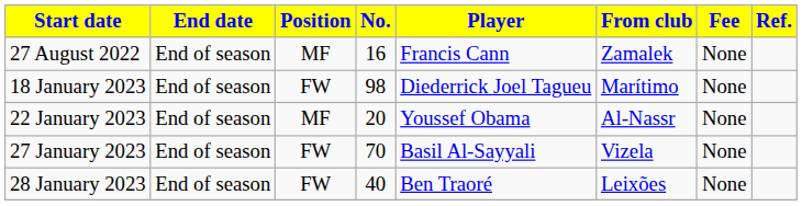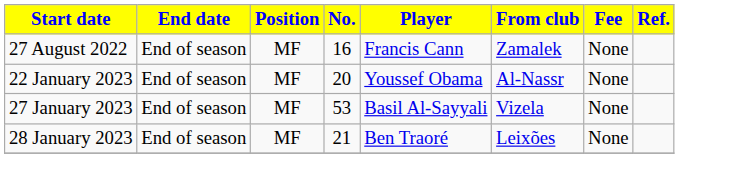 <table class="wikitable sortable">
 <tr>
 <th style="background:yellow; color:blue;"><strong>Start date</strong></th>
 <th style="background:yellow; color:blue;"><strong>End date</strong></th>
 <th style="background:yellow; color:blue;"><strong>Position</strong></th>
 <th style="background:yellow; color:blue;"><strong>No.</strong></th>
 <th style="background:yellow; color:blue;"><strong>Player</strong></th>
 <th style="background:yellow; color:blue;"><strong>From club</strong></th>
 <th style="background:yellow; color:blue;"><strong>Fee</strong></th>
 <th style="background:yellow; color:blue;"><strong>Ref.</strong></th>
 </tr>
 <tr>
 <td>27 August 2022</td>
 <td>End of season</td>
 <td style="text-align:center;">MF</td>
 <td style="text-align:center;">16</td>
 <td style="text-align:left;"> <a href='#'>Francis Cann</a></td>
 <td style="text-align:left;"> <a href='#'>Zamalek</a></td>
 <td>None</td>
 <td></td>
 </tr>
 <tr>
-<td>18 January 2023</td>
-<td>End of season</td>
-<td style="text-align:center;">FW</td>
-<td style="text-align:center;">98</td>
-<td style="text-align:left;"> <a href='#'>Diederrick Joel Tagueu</a></td>
-<td style="text-align:left;"> <a href='#'>Marítimo</a></td>
-<td>None</td>
-<td></td>
-</tr>
-<tr>
 <td>22 January 2023</td>
 <td>End of season</td>
 <td style="text-align:center;">MF</td>
 <td style="text-align:center;">20</td>
 <td style="text-align:left;"> <a href='#'>Youssef Obama</a></td>
 <td style="text-align:left;"> <a href='#'>Al-Nassr</a></td>
 <td>None</td>
 <td></td>
 </tr>
 <tr>
 <td>27 January 2023</td>
 <td>End of season</td>
-<td style="text-align:center;">FW</td>
-<td style="text-align:center;">70</td>
+<td style="text-align:center;">MF</td>
+<td style="text-align:center;">53</td>
 <td style="text-align:left;"> <a href='#'>Basil Al-Sayyali</a></td>
 <td style="text-align:left;"> <a href='#'>Vizela</a></td>
 <td>None</td>
 <td></td>
 </tr>
 <tr>
 <td>28 January 2023</td>
 <td>End of season</td>
-<td style="text-align:center;">FW</td>
-<td style="text-align:center;">40</td>
+<td style="text-align:center;">MF</td>
+<td style="text-align:center;">21</td>
 <td style="text-align:left;"> <a href='#'>Ben Traoré</a></td>
 <td style="text-align:left;"> <a href='#'>Leixões</a></td>
 <td>None</td>
 <td></td>
 </tr>
 <tr>
 </tr>
 </table>
